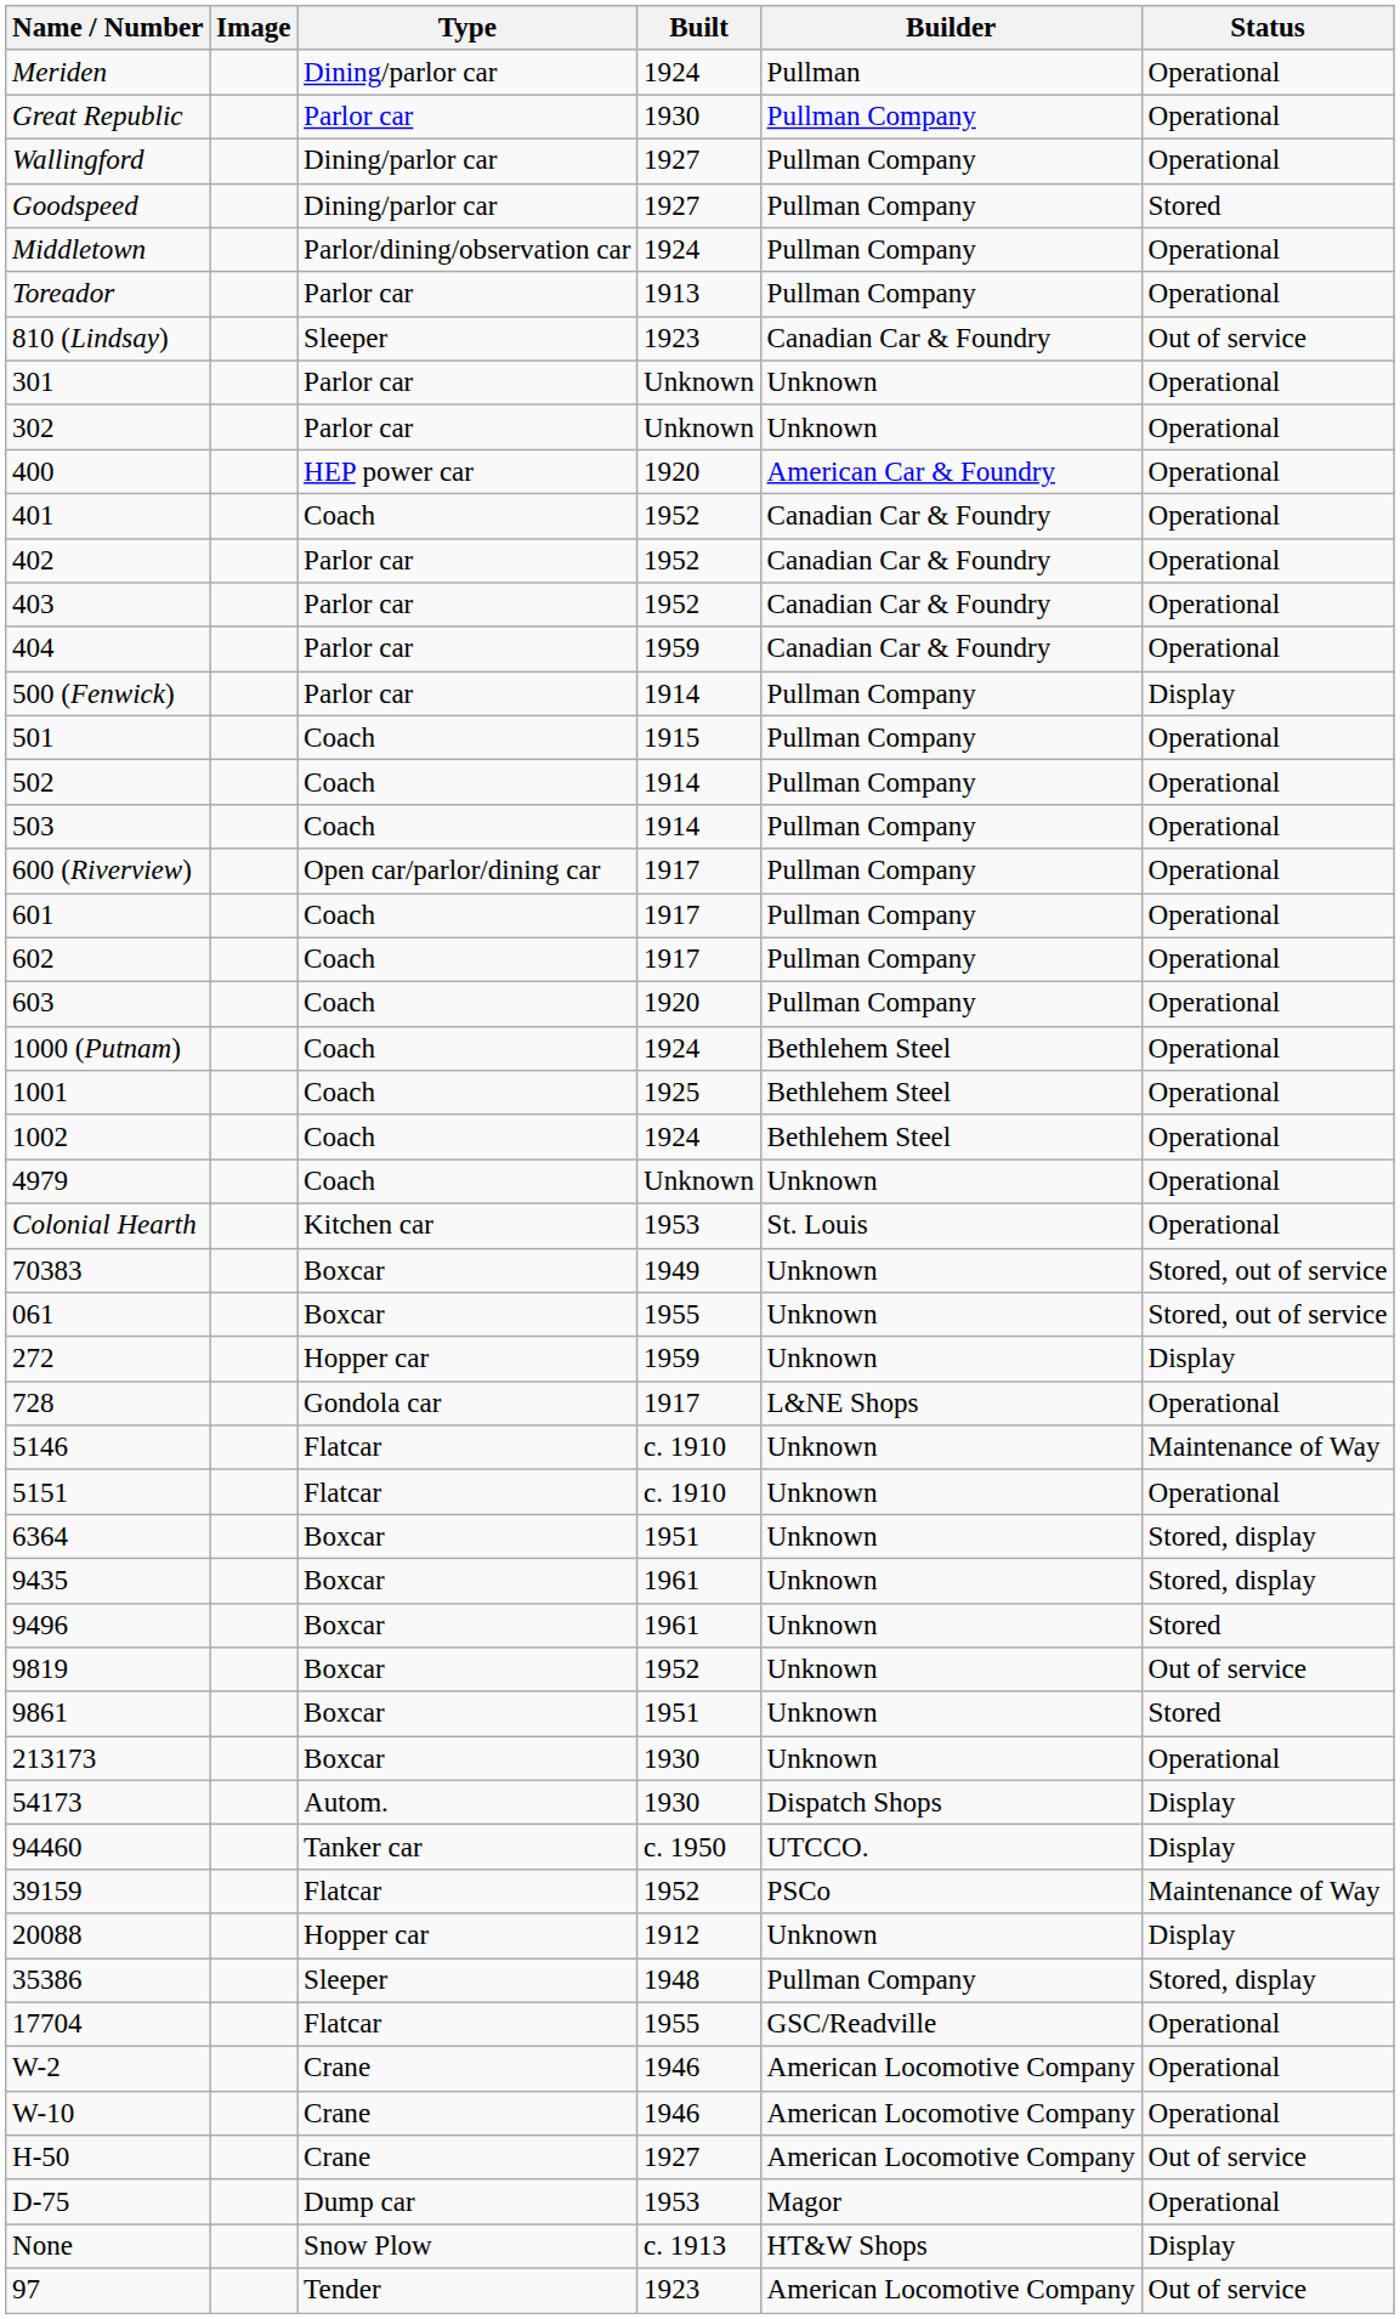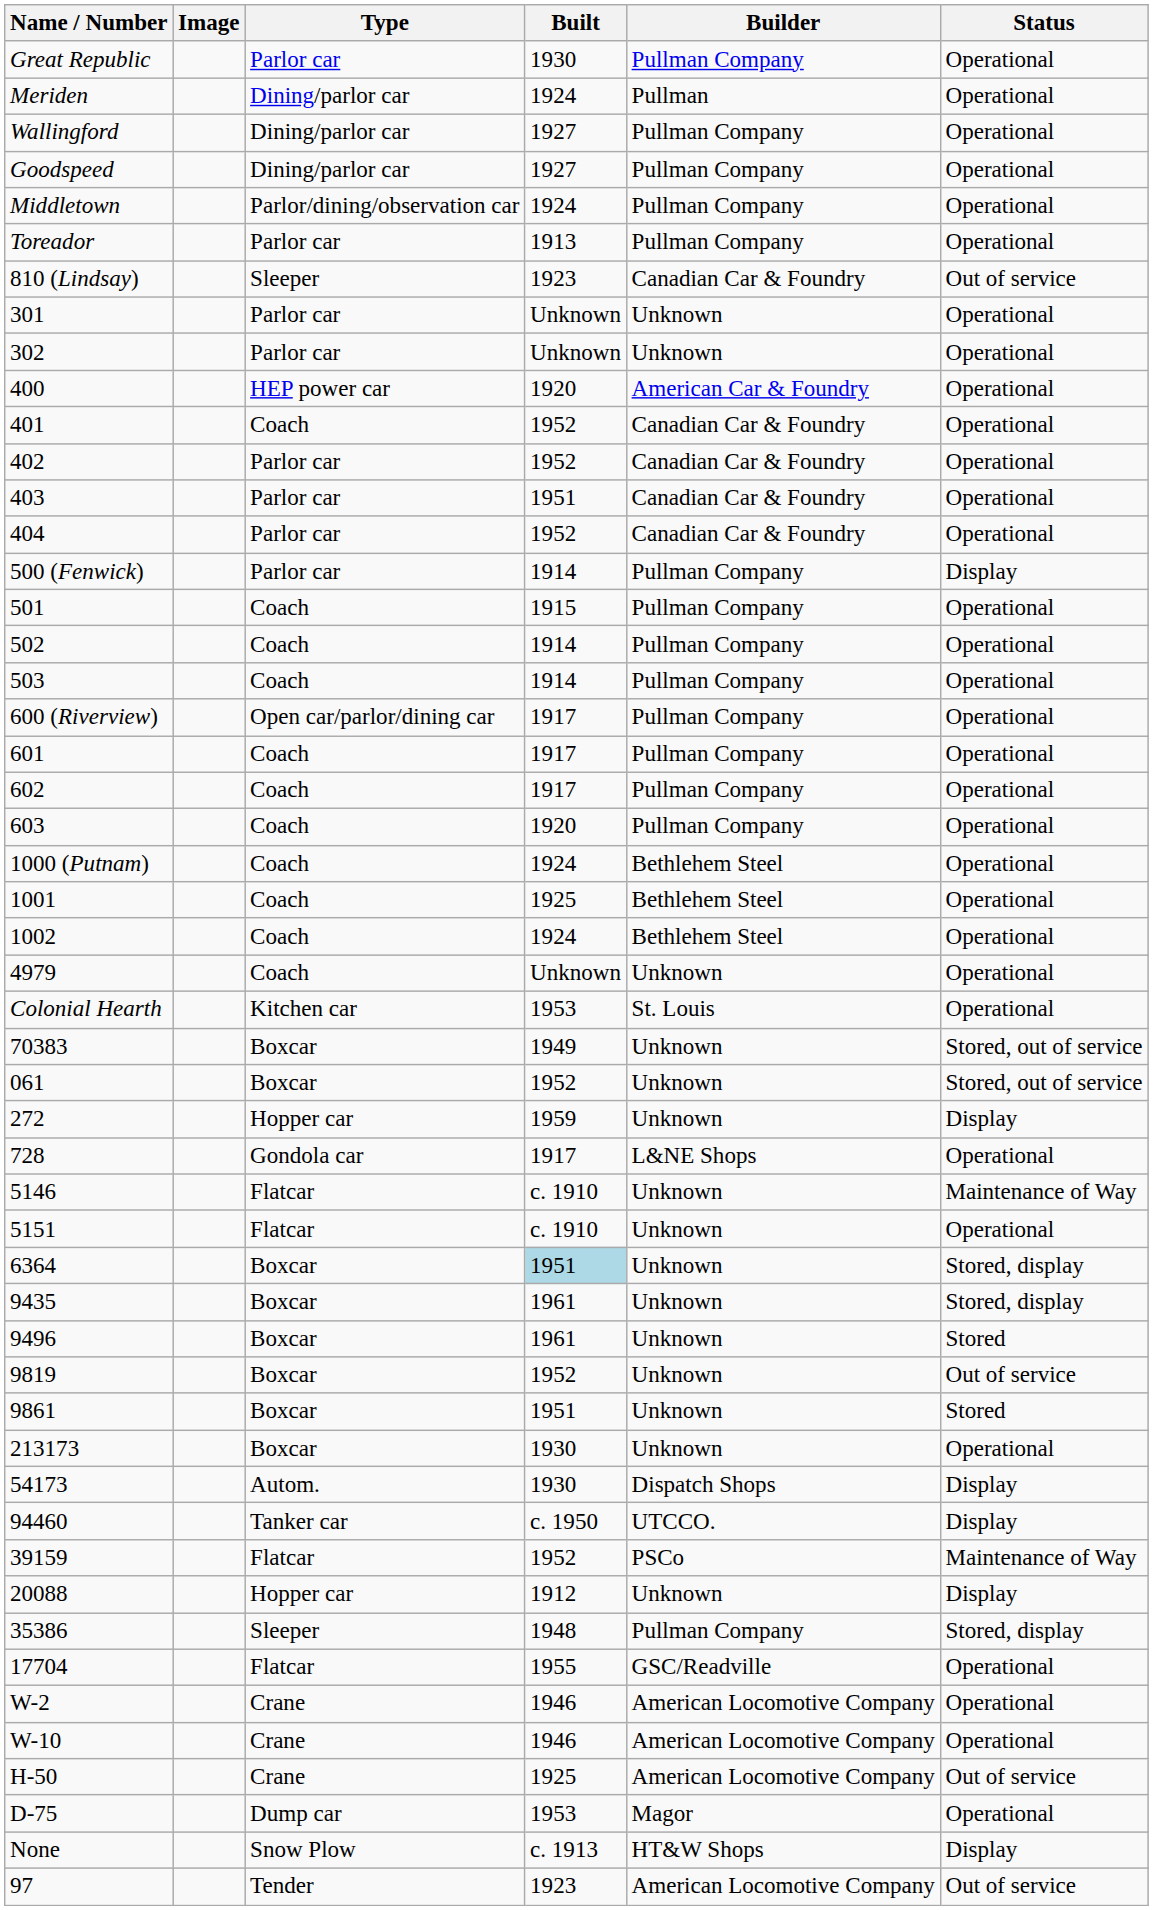 <table class="wikitable">
 <tr>
 <th>Name / Number</th>
 <th>Image</th>
 <th>Type</th>
 <th>Built</th>
 <th>Builder</th>
 <th>Status</th>
 </tr>
 <tr>
+<td><em>Great Republic</em></td>
+<td></td>
+<td><a href='#'>Parlor car</a></td>
+<td>1930</td>
+<td><a href='#'>Pullman Company</a></td>
+<td>Operational</td>
+</tr>
+<tr>
 <td><em>Meriden</em></td>
 <td></td>
 <td><a href='#'>Dining</a>/parlor car</td>
 <td>1924</td>
 <td>Pullman</td>
-<td>Operational</td>
-</tr>
-<tr>
-<td><em>Great Republic</em></td>
-<td></td>
-<td><a href='#'>Parlor car</a></td>
-<td>1930</td>
-<td><a href='#'>Pullman Company</a></td>
 <td>Operational</td>
 </tr>
 <tr>
 <td><em>Wallingford</em></td>
 <td></td>
 <td>Dining/parlor car</td>
 <td>1927</td>
 <td>Pullman Company</td>
 <td>Operational</td>
 </tr>
 <tr>
 <td><em>Goodspeed</em></td>
 <td></td>
 <td>Dining/parlor car</td>
 <td>1927</td>
 <td>Pullman Company</td>
-<td>Stored</td>
+<td>Operational</td>
 </tr>
 <tr>
 <td><em>Middletown</em></td>
 <td></td>
 <td>Parlor/dining/observation car</td>
 <td>1924</td>
 <td>Pullman Company</td>
 <td>Operational</td>
 </tr>
 <tr>
 <td><em>Toreador</em></td>
 <td></td>
 <td>Parlor car</td>
 <td>1913</td>
 <td>Pullman Company</td>
 <td>Operational</td>
 </tr>
 <tr>
 <td>810 (<em>Lindsay</em>)</td>
 <td></td>
 <td>Sleeper</td>
 <td>1923</td>
 <td>Canadian Car & Foundry</td>
 <td>Out of service</td>
 </tr>
 <tr>
 <td>301</td>
 <td></td>
 <td>Parlor car</td>
 <td>Unknown</td>
 <td>Unknown</td>
 <td>Operational</td>
 </tr>
 <tr>
 <td>302</td>
 <td></td>
 <td>Parlor car</td>
 <td>Unknown</td>
 <td>Unknown</td>
 <td>Operational</td>
 </tr>
 <tr>
 <td>400</td>
 <td></td>
 <td><a href='#'>HEP</a> power car</td>
 <td>1920</td>
 <td><a href='#'>American Car & Foundry</a></td>
 <td>Operational</td>
 </tr>
 <tr>
 <td>401</td>
 <td></td>
 <td>Coach</td>
 <td>1952</td>
 <td>Canadian Car & Foundry</td>
 <td>Operational</td>
 </tr>
 <tr>
 <td>402</td>
 <td></td>
 <td>Parlor car</td>
 <td>1952</td>
 <td>Canadian Car & Foundry</td>
 <td>Operational</td>
 </tr>
 <tr>
 <td>403</td>
 <td></td>
 <td>Parlor car</td>
-<td>1952</td>
+<td>1951</td>
 <td>Canadian Car & Foundry</td>
 <td>Operational</td>
 </tr>
 <tr>
 <td>404</td>
 <td></td>
 <td>Parlor car</td>
-<td>1959</td>
+<td>1952</td>
 <td>Canadian Car & Foundry</td>
 <td>Operational</td>
 </tr>
 <tr>
 <td>500 (<em>Fenwick</em>)</td>
 <td></td>
 <td>Parlor car</td>
 <td>1914</td>
 <td>Pullman Company</td>
 <td>Display</td>
 </tr>
 <tr>
 <td>501</td>
 <td></td>
 <td>Coach</td>
 <td>1915</td>
 <td>Pullman Company</td>
 <td>Operational</td>
 </tr>
 <tr>
 <td>502</td>
 <td></td>
 <td>Coach</td>
 <td>1914</td>
 <td>Pullman Company</td>
 <td>Operational</td>
 </tr>
 <tr>
 <td>503</td>
 <td></td>
 <td>Coach</td>
 <td>1914</td>
 <td>Pullman Company</td>
 <td>Operational</td>
 </tr>
 <tr>
 <td>600 (<em>Riverview</em>)</td>
 <td></td>
 <td>Open car/parlor/dining car</td>
 <td>1917</td>
 <td>Pullman Company</td>
 <td>Operational</td>
 </tr>
 <tr>
 <td>601</td>
 <td></td>
 <td>Coach</td>
 <td>1917</td>
 <td>Pullman Company</td>
 <td>Operational</td>
 </tr>
 <tr>
 <td>602</td>
 <td></td>
 <td>Coach</td>
 <td>1917</td>
 <td>Pullman Company</td>
 <td>Operational</td>
 </tr>
 <tr>
 <td>603</td>
 <td></td>
 <td>Coach</td>
 <td>1920</td>
 <td>Pullman Company</td>
 <td>Operational</td>
 </tr>
 <tr>
 <td>1000 (<em>Putnam</em>)</td>
 <td></td>
 <td>Coach</td>
 <td>1924</td>
 <td>Bethlehem Steel</td>
 <td>Operational</td>
 </tr>
 <tr>
 <td>1001</td>
 <td></td>
 <td>Coach</td>
 <td>1925</td>
 <td>Bethlehem Steel</td>
 <td>Operational</td>
 </tr>
 <tr>
 <td>1002</td>
 <td></td>
 <td>Coach</td>
 <td>1924</td>
 <td>Bethlehem Steel</td>
 <td>Operational</td>
 </tr>
 <tr>
 <td>4979</td>
 <td></td>
 <td>Coach</td>
 <td>Unknown</td>
 <td>Unknown</td>
 <td>Operational</td>
 </tr>
 <tr>
 <td><em>Colonial Hearth</em></td>
 <td></td>
 <td>Kitchen car</td>
 <td>1953</td>
 <td>St. Louis</td>
 <td>Operational</td>
 </tr>
 <tr>
 <td>70383</td>
 <td></td>
 <td>Boxcar</td>
 <td>1949</td>
 <td>Unknown</td>
 <td>Stored, out of service</td>
 </tr>
 <tr>
 <td>061</td>
 <td></td>
 <td>Boxcar</td>
-<td>1955</td>
+<td>1952</td>
 <td>Unknown</td>
 <td>Stored, out of service</td>
 </tr>
 <tr>
 <td>272</td>
 <td></td>
 <td>Hopper car</td>
 <td>1959</td>
 <td>Unknown</td>
 <td>Display</td>
 </tr>
 <tr>
 <td>728</td>
 <td></td>
 <td>Gondola car</td>
 <td>1917</td>
 <td>L&NE Shops</td>
 <td>Operational</td>
 </tr>
 <tr>
 <td>5146</td>
 <td></td>
 <td>Flatcar</td>
 <td>c. 1910</td>
 <td>Unknown</td>
 <td>Maintenance of Way</td>
 </tr>
 <tr>
 <td>5151</td>
 <td></td>
 <td>Flatcar</td>
 <td>c. 1910</td>
 <td>Unknown</td>
 <td>Operational</td>
 </tr>
 <tr>
 <td>6364</td>
 <td></td>
 <td>Boxcar</td>
-<td>1951</td>
+<td style="background: lightblue;">1951</td>
 <td>Unknown</td>
 <td>Stored, display</td>
 </tr>
 <tr>
 <td>9435</td>
 <td></td>
 <td>Boxcar</td>
 <td>1961</td>
 <td>Unknown</td>
 <td>Stored, display</td>
 </tr>
 <tr>
 <td>9496</td>
 <td></td>
 <td>Boxcar</td>
 <td>1961</td>
 <td>Unknown</td>
 <td>Stored</td>
 </tr>
 <tr>
 <td>9819</td>
 <td></td>
 <td>Boxcar</td>
 <td>1952</td>
 <td>Unknown</td>
 <td>Out of service</td>
 </tr>
 <tr>
 <td>9861</td>
 <td></td>
 <td>Boxcar</td>
 <td>1951</td>
 <td>Unknown</td>
 <td>Stored</td>
 </tr>
 <tr>
 <td>213173</td>
 <td></td>
 <td>Boxcar</td>
 <td>1930</td>
 <td>Unknown</td>
 <td>Operational</td>
 </tr>
 <tr>
 <td>54173</td>
 <td></td>
 <td>Autom.</td>
 <td>1930</td>
 <td>Dispatch Shops</td>
 <td>Display</td>
 </tr>
 <tr>
 <td>94460</td>
 <td></td>
 <td>Tanker car</td>
 <td>c. 1950</td>
 <td>UTCCO.</td>
 <td>Display</td>
 </tr>
 <tr>
 <td>39159</td>
 <td></td>
 <td>Flatcar</td>
 <td>1952</td>
 <td>PSCo</td>
 <td>Maintenance of Way</td>
 </tr>
 <tr>
 <td>20088</td>
 <td></td>
 <td>Hopper car</td>
 <td>1912</td>
 <td>Unknown</td>
 <td>Display</td>
 </tr>
 <tr>
 <td>35386</td>
 <td></td>
 <td>Sleeper</td>
 <td>1948</td>
 <td>Pullman Company</td>
 <td>Stored, display</td>
 </tr>
 <tr>
 <td>17704</td>
 <td></td>
 <td>Flatcar</td>
 <td>1955</td>
 <td>GSC/Readville</td>
 <td>Operational</td>
 </tr>
 <tr>
 <td>W-2</td>
 <td></td>
 <td>Crane</td>
 <td>1946</td>
 <td>American Locomotive Company</td>
 <td>Operational</td>
 </tr>
 <tr>
 <td>W-10</td>
 <td></td>
 <td>Crane</td>
 <td>1946</td>
 <td>American Locomotive Company</td>
 <td>Operational</td>
 </tr>
 <tr>
 <td>H-50</td>
 <td></td>
 <td>Crane</td>
-<td>1927</td>
+<td>1925</td>
 <td>American Locomotive Company</td>
 <td>Out of service</td>
 </tr>
 <tr>
 <td>D-75</td>
 <td></td>
 <td>Dump car</td>
 <td>1953</td>
 <td>Magor</td>
 <td>Operational</td>
 </tr>
 <tr>
 <td>None</td>
 <td></td>
 <td>Snow Plow</td>
 <td>c. 1913</td>
 <td>HT&W Shops</td>
 <td>Display</td>
 </tr>
 <tr>
 <td>97</td>
 <td></td>
 <td>Tender</td>
 <td>1923</td>
 <td>American Locomotive Company</td>
 <td>Out of service</td>
 </tr>
 </table>
